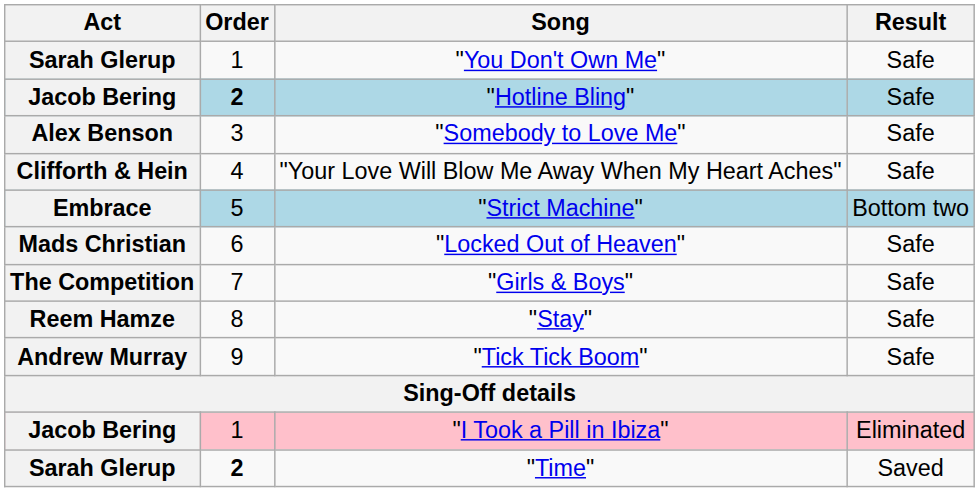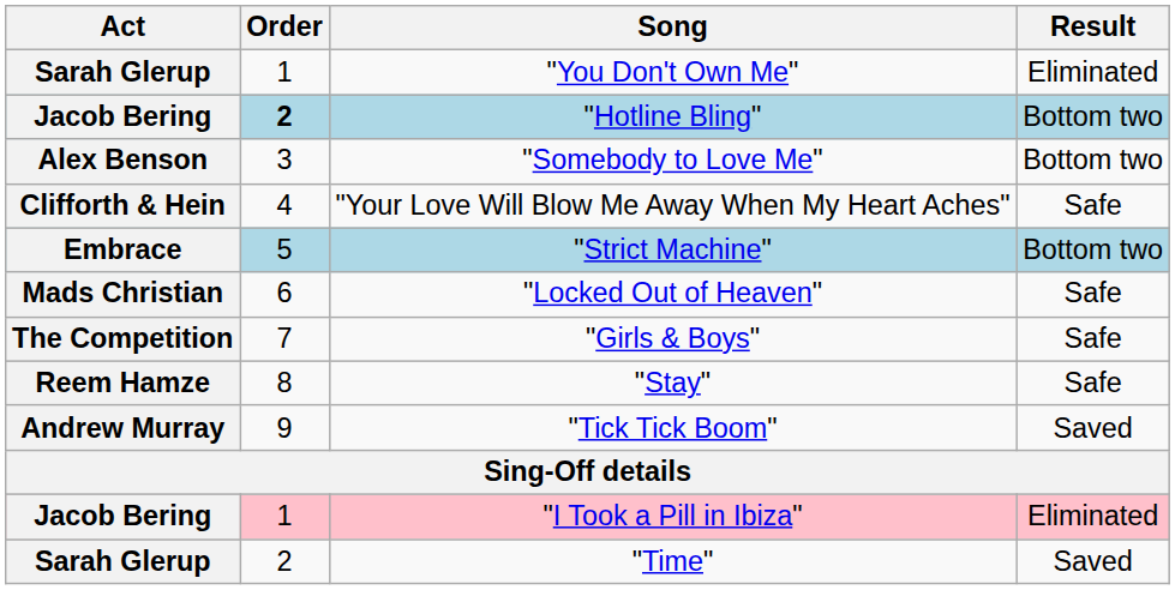 <table class="wikitable plainrowheaders" style="text-align:center;">
 <tr>
 <th scope="col">Act</th>
 <th scope="col">Order</th>
 <th scope="col">Song</th>
 <th scope="col">Result</th>
 </tr>
 <tr>
 <th scope=row>Sarah Glerup</th>
 <td>1</td>
 <td>"<a href='#'>You Don't Own Me</a>"</td>
-<td>Safe</td>
+<td>Eliminated</td>
 </tr>
 <tr style="background:lightblue;">
 <th scope=row>Jacob Bering</th>
 <td><strong>2</strong></td>
 <td>"<a href='#'>Hotline Bling</a>"</td>
-<td>Safe</td>
+<td>Bottom two</td>
 </tr>
 <tr>
 <th scope=row>Alex Benson</th>
 <td>3</td>
 <td>"<a href='#'>Somebody to Love Me</a>"</td>
-<td>Safe</td>
+<td>Bottom two</td>
 </tr>
 <tr>
 <th scope=row>Clifforth & Hein</th>
 <td>4</td>
 <td>"Your Love Will Blow Me Away When My Heart Aches"</td>
 <td>Safe</td>
 </tr>
 <tr style="background:lightblue;">
 <th scope=row>Embrace</th>
 <td>5</td>
 <td>"<a href='#'>Strict Machine</a>"</td>
 <td>Bottom two</td>
 </tr>
 <tr>
 <th scope=row>Mads Christian</th>
 <td>6</td>
 <td>"<a href='#'>Locked Out of Heaven</a>"</td>
 <td>Safe</td>
 </tr>
 <tr>
 <th scope=row>The Competition</th>
 <td>7</td>
 <td>"<a href='#'>Girls & Boys</a>"</td>
 <td>Safe</td>
 </tr>
 <tr>
 <th scope=row>Reem Hamze</th>
 <td>8</td>
 <td>"<a href='#'>Stay</a>"</td>
 <td>Safe</td>
 </tr>
 <tr>
 <th scope=row>Andrew Murray</th>
 <td>9</td>
 <td>"<a href='#'>Tick Tick Boom</a>"</td>
-<td>Safe</td>
+<td>Saved</td>
 </tr>
 <tr>
 <th colspan="4">Sing-Off details</th>
 </tr>
 <tr style="background:pink;">
 <th scope="row">Jacob Bering</th>
 <td>1</td>
 <td>"<a href='#'>I Took a Pill in Ibiza</a>"</td>
 <td>Eliminated</td>
 </tr>
 <tr>
 <th scope="row">Sarah Glerup</th>
-<td><strong>2</strong></td>
+<td>2</td>
 <td>"<a href='#'>Time</a>"</td>
 <td>Saved</td>
 </tr>
 </table>
